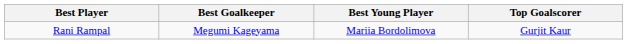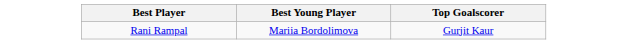 <table class=wikitable style="text-align:center; margin:auto">
 <tr>
 <th style="width: 220px;">Best Player</th>
-<th style="width: 220px;">Best Goalkeeper</th>
 <th style="width: 220px;">Best Young Player</th>
 <th style="width: 220px;">Top Goalscorer</th>
 </tr>
 <tr>
 <td> <a href='#'>Rani Rampal</a></td>
-<td> <a href='#'>Megumi Kageyama</a></td>
 <td> <a href='#'>Mariia Bordolimova</a></td>
 <td> <a href='#'>Gurjit Kaur</a></td>
 </tr>
 </table>
